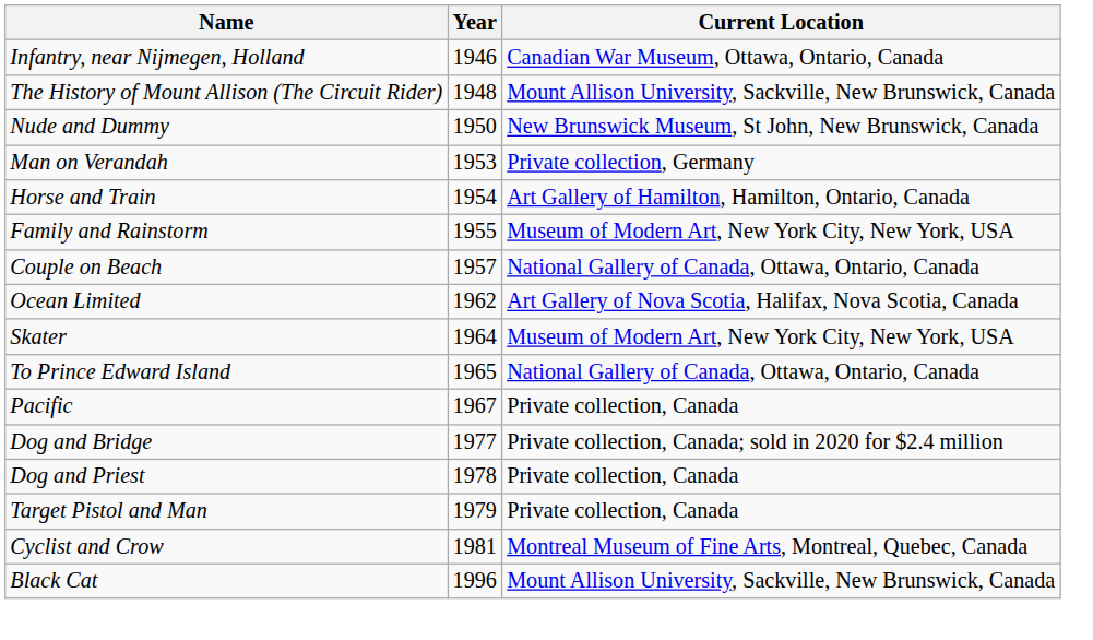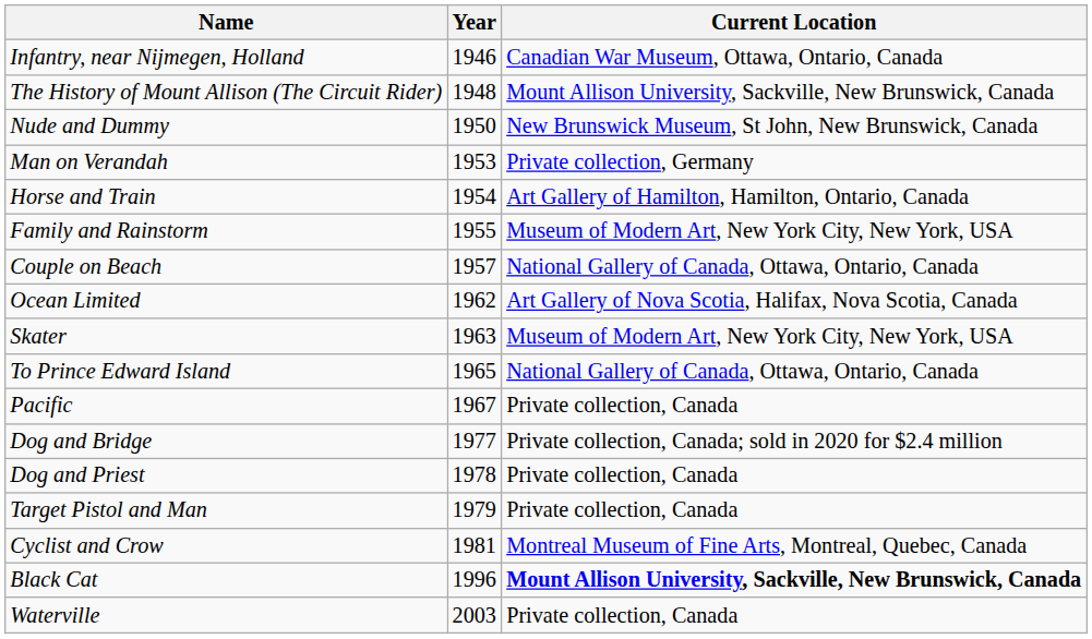 <table class="sortable wikitable" style="margin-left:0.5em; text-align:left">
 <tr>
 <th>Name</th>
 <th>Year</th>
 <th>Current Location</th>
 </tr>
 <tr>
 <td><em>Infantry, near Nijmegen, Holland</em></td>
 <td>1946</td>
 <td><a href='#'>Canadian War Museum</a>, Ottawa, Ontario, Canada</td>
 </tr>
 <tr>
 <td><em>The History of Mount Allison (The Circuit Rider)</em></td>
 <td>1948</td>
 <td><a href='#'>Mount Allison University</a>, Sackville, New Brunswick, Canada</td>
 </tr>
 <tr>
 <td><em>Nude and Dummy</em></td>
 <td>1950</td>
 <td><a href='#'>New Brunswick Museum</a>, St John, New Brunswick, Canada</td>
 </tr>
 <tr>
 <td><em>Man on Verandah</em></td>
 <td>1953</td>
 <td><a href='#'>Private collection</a>, Germany</td>
 </tr>
 <tr>
 <td><em>Horse and Train</em></td>
 <td>1954</td>
 <td><a href='#'>Art Gallery of Hamilton</a>, Hamilton, Ontario, Canada</td>
 </tr>
 <tr>
 <td><em>Family and Rainstorm</em></td>
 <td>1955</td>
 <td><a href='#'>Museum of Modern Art</a>, New York City, New York, USA</td>
 </tr>
 <tr>
 <td><em>Couple on Beach</em></td>
 <td>1957</td>
 <td><a href='#'>National Gallery of Canada</a>, Ottawa, Ontario, Canada</td>
 </tr>
 <tr>
 <td><em>Ocean Limited</em></td>
 <td>1962</td>
 <td><a href='#'>Art Gallery of Nova Scotia</a>, Halifax, Nova Scotia, Canada</td>
 </tr>
 <tr>
 <td><em>Skater</em></td>
-<td>1964</td>
+<td>1963</td>
 <td><a href='#'>Museum of Modern Art</a>, New York City, New York, USA</td>
 </tr>
 <tr>
 <td><em>To Prince Edward Island</em></td>
 <td>1965</td>
 <td><a href='#'>National Gallery of Canada</a>, Ottawa, Ontario, Canada</td>
 </tr>
 <tr>
 <td><em>Pacific</em></td>
 <td>1967</td>
 <td>Private collection, Canada</td>
 </tr>
 <tr>
 <td><em>Dog and Bridge</em></td>
 <td>1977</td>
 <td>Private collection, Canada; sold in 2020 for $2.4 million</td>
 </tr>
 <tr>
 <td><em>Dog and Priest</em></td>
 <td>1978</td>
 <td>Private collection, Canada</td>
 </tr>
 <tr>
 <td><em>Target Pistol and Man</em></td>
 <td>1979</td>
 <td>Private collection, Canada</td>
 </tr>
 <tr>
 <td><em>Cyclist and Crow</em></td>
 <td>1981</td>
 <td><a href='#'>Montreal Museum of Fine Arts</a>, Montreal, Quebec, Canada</td>
 </tr>
 <tr>
 <td><em>Black Cat</em></td>
 <td>1996</td>
-<td><a href='#'>Mount Allison University</a>, Sackville, New Brunswick, Canada</td>
+<td><strong><a href='#'>Mount Allison University</a>, Sackville, New Brunswick, Canada</strong></td>
+</tr>
+<tr>
+<td><em>Waterville</em></td>
+<td>2003</td>
+<td>Private collection, Canada</td>
 </tr>
 </table>
